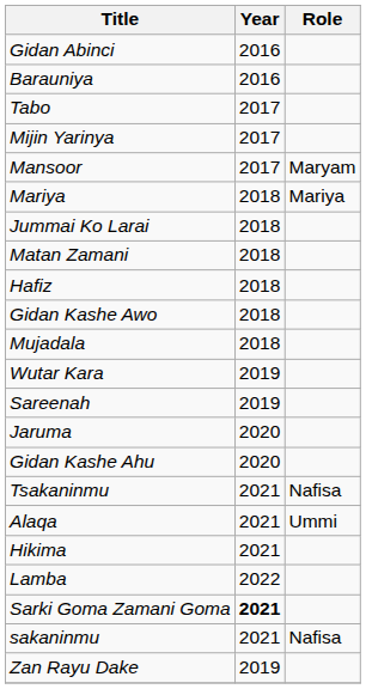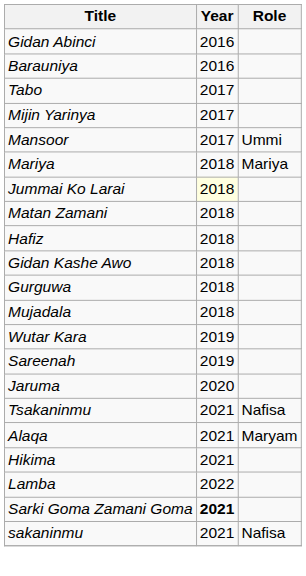 <table class="wikitable sortable">
 <tr>
 <th scope="col">Title</th>
 <th scope="col">Year</th>
 <th>Role</th>
 </tr>
 <tr>
 <td><em>Gidan Abinci</em></td>
 <td>2016</td>
 <td></td>
 </tr>
 <tr>
 <td><em>Barauniya</em></td>
 <td>2016</td>
 <td></td>
 </tr>
 <tr>
 <td><em>Tabo</em></td>
 <td>2017</td>
 <td></td>
 </tr>
 <tr>
 <td><em>Mijin Yarinya</em></td>
 <td>2017</td>
 <td></td>
 </tr>
 <tr>
 <td><em>Mansoor</em></td>
 <td>2017</td>
-<td>Maryam</td>
+<td>Ummi</td>
 </tr>
 <tr>
 <td><em>Mariya</em></td>
 <td>2018</td>
 <td>Mariya</td>
 </tr>
 <tr>
 <td><em>Jummai Ko Larai</em></td>
-<td>2018</td>
+<td style="background: lightyellow;">2018</td>
 <td></td>
 </tr>
 <tr>
 <td><em>Matan Zamani</em></td>
 <td>2018</td>
 <td></td>
 </tr>
 <tr>
 <td><em>Hafiz</em></td>
 <td>2018</td>
 <td></td>
 </tr>
 <tr>
 <td><em>Gidan Kashe Awo</em></td>
+<td>2018</td>
+<td></td>
+</tr>
+<tr>
+<td><em>Gurguwa</em></td>
 <td>2018</td>
 <td></td>
 </tr>
 <tr>
 <td><em>Mujadala</em></td>
 <td>2018</td>
 <td></td>
 </tr>
 <tr>
 <td><em>Wutar Kara</em></td>
 <td>2019</td>
 <td></td>
 </tr>
 <tr>
 <td><em>Sareenah</em></td>
 <td>2019</td>
 <td></td>
 </tr>
 <tr>
 <td><em>Jaruma</em></td>
 <td>2020</td>
 <td></td>
 </tr>
 <tr>
-<td><em>Gidan Kashe Ahu</em></td>
-<td>2020</td>
-<td></td>
-</tr>
-<tr>
 <td><em>Tsakaninmu</em></td>
 <td>2021</td>
 <td>Nafisa</td>
 </tr>
 <tr>
 <td><em>Alaqa</em></td>
 <td>2021</td>
-<td>Ummi</td>
+<td>Maryam</td>
 </tr>
 <tr>
 <td><em>Hikima</em></td>
 <td>2021</td>
 <td></td>
 </tr>
 <tr>
 <td><em>Lamba</em></td>
 <td>2022</td>
 <td></td>
 </tr>
 <tr>
 <td><em>Sarki Goma Zamani Goma</em></td>
 <td><strong>2021</strong></td>
 <td></td>
 </tr>
 <tr>
 <td><em>sakaninmu </em></td>
 <td>2021</td>
 <td>Nafisa</td>
 </tr>
 <tr>
-<td><em>Zan Rayu Dake</em></td>
-<td>2019</td>
-<td></td>
-</tr>
-<tr>
 </tr>
 </table>
